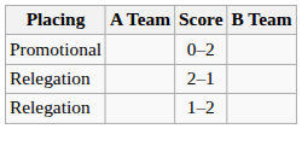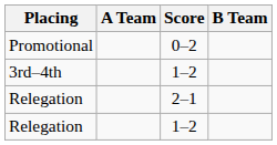 <table class=wikitable style="border:1px solid #AAAAAA;">
 <tr>
 <th>Placing</th>
 <th>A Team</th>
 <th>Score</th>
 <th>B Team</th>
 </tr>
 <tr>
 <td>Promotional</td>
 <td></td>
 <td align="center">0–2</td>
+<td><strong></strong></td>
+</tr>
+<tr>
+<td>3rd–4th</td>
+<td></td>
+<td align="center">1–2</td>
 <td><strong></strong></td>
 </tr>
 <tr>
 <td>Relegation</td>
 <td><strong></strong></td>
 <td align="center">2–1</td>
 <td><em></em></td>
 </tr>
 <tr>
 <td>Relegation</td>
 <td><em></em></td>
 <td align="center">1–2</td>
 <td><strong></strong></td>
 </tr>
 </table>
